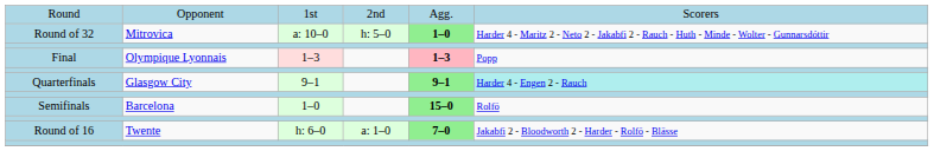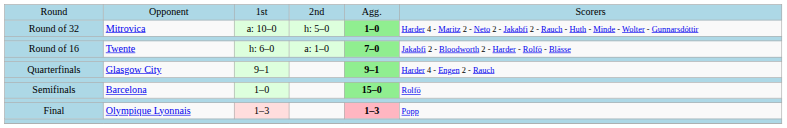 <table class="wikitable" style="text-align:center">
 <tr bgcolor=lightblue>
 <td width=150px>Round</td>
 <td width=200px>Opponent</td>
 <td width=80px>1st</td>
 <td width=80px>2nd</td>
 <td width=80px>Agg.</td>
 <td width=600px>Scorers</td>
 </tr>
 <tr>
 <td bgcolor=lightblue>Round of 32</td>
 <td align=left> <a href='#'>Mitrovica</a></td>
 <td bgcolor=#ddffdd>a: 10–0</td>
 <td bgcolor=#ddffdd>h: 5–0</td>
 <td bgcolor=lightgreen><strong>1–0</strong></td>
 <td align=left><small><a href='#'>Harder</a> 4 - <a href='#'>Maritz</a> 2 - <a href='#'>Neto</a> 2 - <a href='#'>Jakabfi</a> 2 - <a href='#'>Rauch</a> - <a href='#'>Huth</a> - <a href='#'>Minde</a> - <a href='#'>Wolter</a> - <a href='#'>Gunnarsdóttir</a></small></td>
 </tr>
 <tr bgcolor=lightblue>
 <td colspan=6></td>
 </tr>
 <tr>
-<td bgcolor=lightblue>Final</td>
-<td align=left> <a href='#'>Olympique Lyonnais</a></td>
-<td bgcolor="#ffdddd">1–3</td>
-<td></td>
-<td bgcolor=lightpink><strong>1–3</strong></td>
-<td align=left><small><a href='#'>Popp</a></small></td>
+<td bgcolor=lightblue>Round of 16</td>
+<td align=left> <a href='#'>Twente</a></td>
+<td bgcolor=#ddffdd>h: 6–0</td>
+<td bgcolor=#ddffdd>a: 1–0</td>
+<td bgcolor=lightgreen><strong>7–0</strong></td>
+<td align=left><small><a href='#'>Jakabfi</a> 2 - <a href='#'>Bloodworth</a> 2 - <a href='#'>Harder</a> - <a href='#'>Rolfö</a> - <a href='#'>Blässe</a></small></td>
 </tr>
 <tr bgcolor=lightblue>
 <td colspan=6></td>
 </tr>
 <tr>
 <td bgcolor=lightblue>Quarterfinals</td>
 <td align=left> <a href='#'>Glasgow City</a></td>
 <td bgcolor=#ddffdd>9–1</td>
 <td></td>
 <td bgcolor=lightgreen><strong>9–1</strong></td>
-<td align=left style="background: paleturquoise;"><small><a href='#'>Harder</a> 4 - <a href='#'>Engen</a> 2 - <a href='#'>Rauch</a></small></td>
+<td align=left><small><a href='#'>Harder</a> 4 - <a href='#'>Engen</a> 2 - <a href='#'>Rauch</a></small></td>
 </tr>
 <tr bgcolor=lightblue>
 <td colspan=6></td>
 </tr>
 <tr>
 <td bgcolor=lightblue>Semifinals</td>
 <td align=left> <a href='#'>Barcelona</a></td>
 <td bgcolor=#ddffdd>1–0</td>
 <td></td>
 <td bgcolor=lightgreen><strong>15–0</strong></td>
 <td align=left><small><a href='#'>Rolfö</a></small></td>
 </tr>
 <tr bgcolor=lightblue>
 <td colspan=6></td>
 </tr>
 <tr>
-<td bgcolor=lightblue>Round of 16</td>
-<td align=left> <a href='#'>Twente</a></td>
-<td bgcolor=#ddffdd>h: 6–0</td>
-<td bgcolor=#ddffdd>a: 1–0</td>
-<td bgcolor=lightgreen><strong>7–0</strong></td>
-<td align=left><small><a href='#'>Jakabfi</a> 2 - <a href='#'>Bloodworth</a> 2 - <a href='#'>Harder</a> - <a href='#'>Rolfö</a> - <a href='#'>Blässe</a></small></td>
+<td bgcolor=lightblue>Final</td>
+<td align=left> <a href='#'>Olympique Lyonnais</a></td>
+<td bgcolor="#ffdddd">1–3</td>
+<td></td>
+<td bgcolor=lightpink><strong>1–3</strong></td>
+<td align=left><small><a href='#'>Popp</a></small></td>
 </tr>
 <tr bgcolor=lightblue>
 <td colspan=6></td>
 </tr>
 <tr>
 </tr>
 </table>
